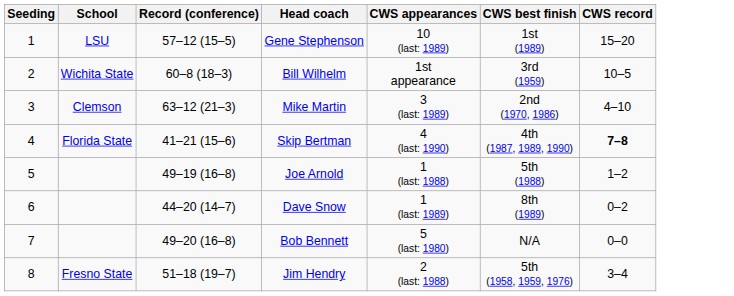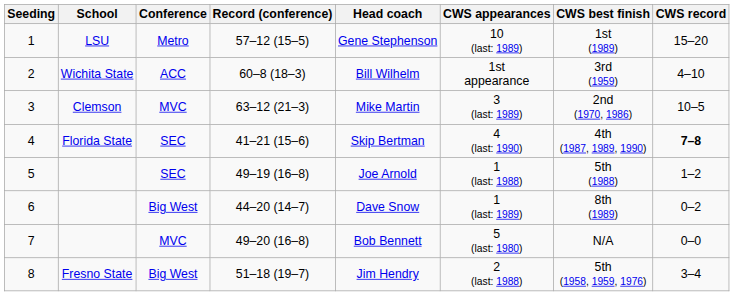 <table class="wikitable">
 <tr>
 <th>Seeding</th>
 <th>School</th>
+<th>Conference</th>
 <th>Record (conference)</th>
 <th>Head coach</th>
 <th>CWS appearances</th>
 <th>CWS best finish</th>
 <th>CWS record</th>
 </tr>
 <tr align=center>
 <td>1</td>
 <td><a href='#'>LSU</a></td>
+<td><a href='#'>Metro</a></td>
 <td>57–12 (15–5)</td>
 <td><a href='#'>Gene Stephenson</a></td>
 <td>10<br><small>(last: <a href='#'>1989</a>)</small></td>
 <td>1st<br><small>(<a href='#'>1989</a>)</small></td>
 <td>15–20</td>
 </tr>
 <tr align=center>
 <td>2</td>
 <td><a href='#'>Wichita State</a></td>
+<td><a href='#'>ACC</a></td>
 <td>60–8 (18–3)</td>
 <td><a href='#'>Bill Wilhelm</a></td>
 <td>1st<br>appearance</td>
 <td>3rd<br><small>(<a href='#'>1959</a>)</small></td>
-<td>10–5</td>
+<td>4–10</td>
 </tr>
 <tr align=center>
 <td>3</td>
 <td><a href='#'>Clemson</a></td>
+<td><a href='#'>MVC</a></td>
 <td>63–12 (21–3)</td>
 <td><a href='#'>Mike Martin</a></td>
 <td>3<br><small>(last: <a href='#'>1989</a>)</small></td>
 <td>2nd<br><small>(<a href='#'>1970</a>, <a href='#'>1986</a>)</small></td>
-<td>4–10</td>
+<td>10–5</td>
 </tr>
 <tr align=center>
 <td>4</td>
 <td><a href='#'>Florida State</a></td>
+<td><a href='#'>SEC</a></td>
 <td>41–21 (15–6)</td>
 <td><a href='#'>Skip Bertman</a></td>
 <td>4<br><small>(last: <a href='#'>1990</a>)</small></td>
 <td>4th<br><small>(<a href='#'>1987</a>, <a href='#'>1989</a>, <a href='#'>1990</a>)</small></td>
 <td><strong>7–8</strong></td>
 </tr>
 <tr align=center>
 <td>5</td>
 <td></td>
+<td><a href='#'>SEC</a></td>
 <td>49–19 (16–8)</td>
 <td><a href='#'>Joe Arnold</a></td>
 <td>1<br><small>(last: <a href='#'>1988</a>)</small></td>
 <td>5th<br><small>(<a href='#'>1988</a>)</small></td>
 <td>1–2</td>
 </tr>
 <tr align=center>
 <td>6</td>
 <td></td>
+<td><a href='#'>Big West</a></td>
 <td>44–20 (14–7)</td>
 <td><a href='#'>Dave Snow</a></td>
 <td>1<br><small>(last: <a href='#'>1989</a>)</small></td>
 <td>8th<br><small>(<a href='#'>1989</a>)</small></td>
 <td>0–2</td>
 </tr>
 <tr align=center>
 <td>7</td>
 <td></td>
+<td><a href='#'>MVC</a></td>
 <td>49–20 (16–8)</td>
 <td><a href='#'>Bob Bennett</a></td>
 <td>5<br><small>(last: <a href='#'>1980</a>)</small></td>
 <td>N/A</td>
 <td>0–0</td>
 </tr>
 <tr align=center>
 <td>8</td>
 <td><a href='#'>Fresno State</a></td>
+<td><a href='#'>Big West</a></td>
 <td>51–18 (19–7)</td>
 <td><a href='#'>Jim Hendry</a></td>
 <td>2<br><small>(last: <a href='#'>1988</a>)</small></td>
 <td>5th<br><small>(<a href='#'>1958</a>, <a href='#'>1959</a>, <a href='#'>1976</a>)</small></td>
 <td>3–4</td>
 </tr>
 </table>
